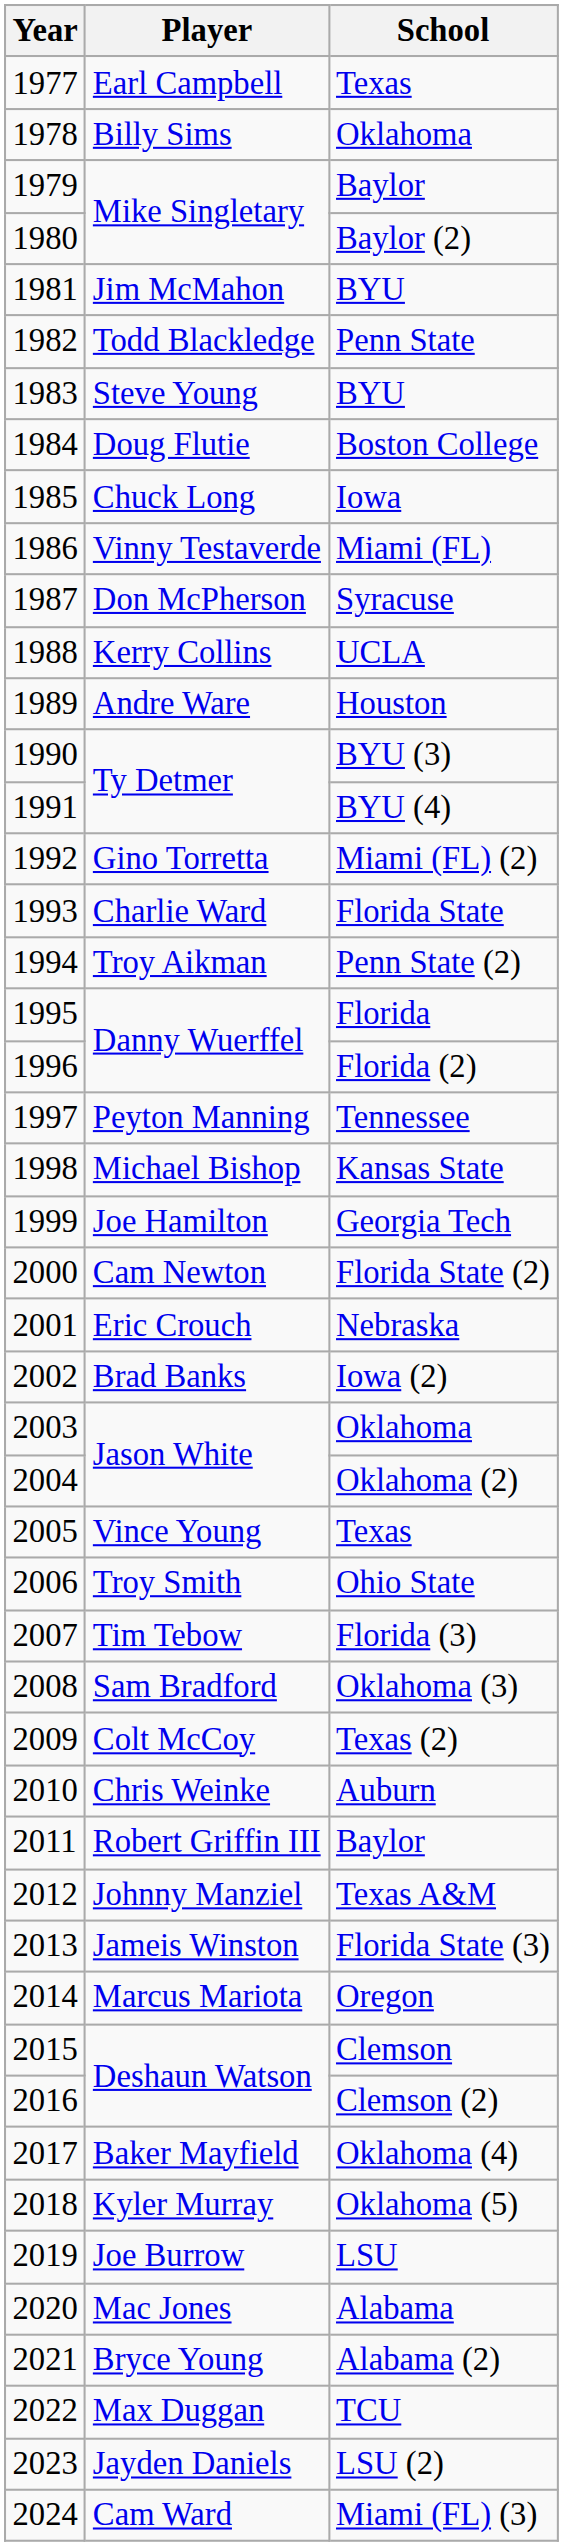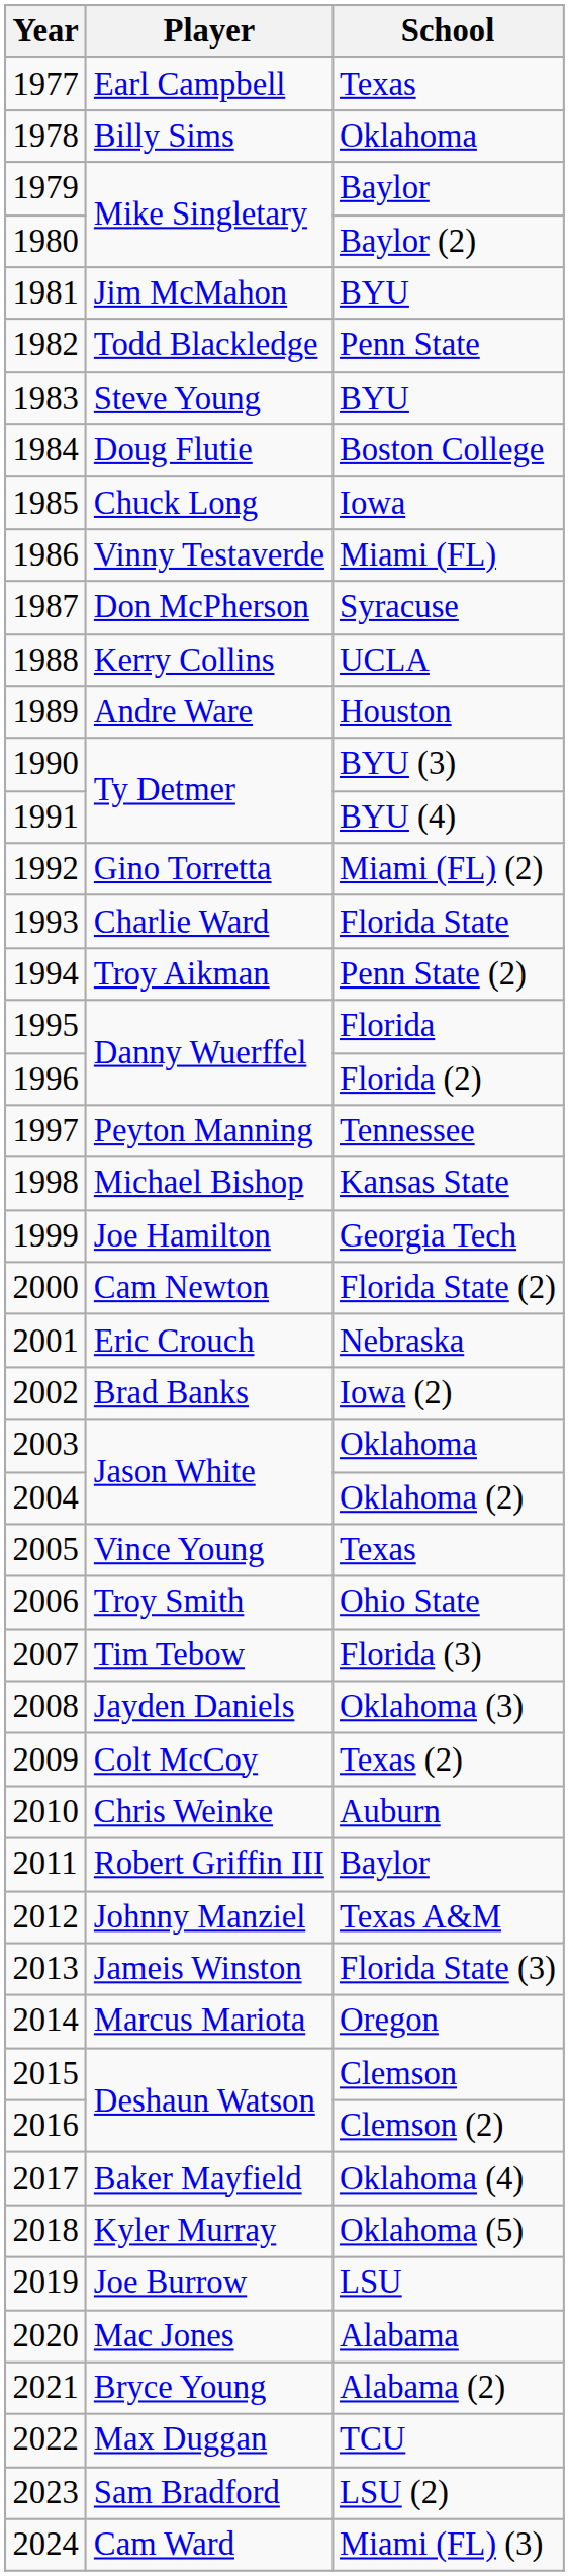 <table class="wikitable sortable">
 <tr>
 <th>Year</th>
 <th>Player</th>
 <th>School</th>
 </tr>
 <tr>
 <td>1977</td>
 <td><a href='#'>Earl Campbell</a></td>
 <td><a href='#'>Texas</a></td>
 </tr>
 <tr>
 <td>1978</td>
 <td><a href='#'>Billy Sims</a></td>
 <td><a href='#'>Oklahoma</a></td>
 </tr>
 <tr>
 <td>1979</td>
 <td rowspan="2"><a href='#'>Mike Singletary</a></td>
 <td><a href='#'>Baylor</a></td>
 </tr>
 <tr>
 <td>1980</td>
 <td><a href='#'>Baylor</a> (2)</td>
 </tr>
 <tr>
 <td>1981</td>
 <td><a href='#'>Jim McMahon</a></td>
 <td><a href='#'>BYU</a></td>
 </tr>
 <tr>
 <td>1982</td>
 <td><a href='#'>Todd Blackledge</a></td>
 <td><a href='#'>Penn State</a></td>
 </tr>
 <tr>
 <td>1983</td>
 <td><a href='#'>Steve Young</a></td>
 <td><a href='#'>BYU</a></td>
 </tr>
 <tr>
 <td>1984</td>
 <td><a href='#'>Doug Flutie</a></td>
 <td><a href='#'>Boston College</a></td>
 </tr>
 <tr>
 <td>1985</td>
 <td><a href='#'>Chuck Long</a></td>
 <td><a href='#'>Iowa</a></td>
 </tr>
 <tr>
 <td>1986</td>
 <td><a href='#'>Vinny Testaverde</a></td>
 <td><a href='#'>Miami (FL)</a></td>
 </tr>
 <tr>
 <td>1987</td>
 <td><a href='#'>Don McPherson</a></td>
 <td><a href='#'>Syracuse</a></td>
 </tr>
 <tr>
 <td>1988</td>
 <td><a href='#'>Kerry Collins</a></td>
 <td><a href='#'>UCLA</a></td>
 </tr>
 <tr>
 <td>1989</td>
 <td><a href='#'>Andre Ware</a></td>
 <td><a href='#'>Houston</a></td>
 </tr>
 <tr>
 <td>1990</td>
 <td rowspan="2"><a href='#'>Ty Detmer</a></td>
 <td><a href='#'>BYU</a> (3)</td>
 </tr>
 <tr>
 <td>1991</td>
 <td><a href='#'>BYU</a> (4)</td>
 </tr>
 <tr>
 <td>1992</td>
 <td><a href='#'>Gino Torretta</a></td>
 <td><a href='#'>Miami (FL)</a> (2)</td>
 </tr>
 <tr>
 <td>1993</td>
 <td><a href='#'>Charlie Ward</a></td>
 <td><a href='#'>Florida State</a></td>
 </tr>
 <tr>
 <td>1994</td>
 <td><a href='#'>Troy Aikman</a></td>
 <td><a href='#'>Penn State</a> (2)</td>
 </tr>
 <tr>
 <td>1995</td>
 <td rowspan="2"><a href='#'>Danny Wuerffel</a></td>
 <td><a href='#'>Florida</a></td>
 </tr>
 <tr>
 <td>1996</td>
 <td><a href='#'>Florida</a> (2)</td>
 </tr>
 <tr>
 <td>1997</td>
 <td><a href='#'>Peyton Manning</a></td>
 <td><a href='#'>Tennessee</a></td>
 </tr>
 <tr>
 <td>1998</td>
 <td><a href='#'>Michael Bishop</a></td>
 <td><a href='#'>Kansas State</a></td>
 </tr>
 <tr>
 <td>1999</td>
 <td><a href='#'>Joe Hamilton</a></td>
 <td><a href='#'>Georgia Tech</a></td>
 </tr>
 <tr>
 <td>2000</td>
 <td><a href='#'>Cam Newton</a></td>
 <td><a href='#'>Florida State</a> (2)</td>
 </tr>
 <tr>
 <td>2001</td>
 <td><a href='#'>Eric Crouch</a></td>
 <td><a href='#'>Nebraska</a></td>
 </tr>
 <tr>
 <td>2002</td>
 <td><a href='#'>Brad Banks</a></td>
 <td><a href='#'>Iowa</a> (2)</td>
 </tr>
 <tr>
 <td>2003</td>
 <td rowspan="2"><a href='#'>Jason White</a></td>
 <td><a href='#'>Oklahoma</a></td>
 </tr>
 <tr>
 <td>2004</td>
 <td><a href='#'>Oklahoma</a> (2)</td>
 </tr>
 <tr>
 <td>2005</td>
 <td><a href='#'>Vince Young</a></td>
 <td><a href='#'>Texas</a></td>
 </tr>
 <tr>
 <td>2006</td>
 <td><a href='#'>Troy Smith</a></td>
 <td><a href='#'>Ohio State</a></td>
 </tr>
 <tr>
 <td>2007</td>
 <td><a href='#'>Tim Tebow</a></td>
 <td><a href='#'>Florida</a> (3)</td>
 </tr>
 <tr>
 <td>2008</td>
-<td><a href='#'>Sam Bradford</a></td>
+<td><a href='#'>Jayden Daniels</a></td>
 <td><a href='#'>Oklahoma</a> (3)</td>
 </tr>
 <tr>
 <td>2009</td>
 <td><a href='#'>Colt McCoy</a></td>
 <td><a href='#'>Texas</a> (2)</td>
 </tr>
 <tr>
 <td>2010</td>
 <td><a href='#'>Chris Weinke</a></td>
 <td><a href='#'>Auburn</a></td>
 </tr>
 <tr>
 <td>2011</td>
 <td><a href='#'>Robert Griffin III</a></td>
 <td><a href='#'>Baylor</a></td>
 </tr>
 <tr>
 <td>2012</td>
 <td><a href='#'>Johnny Manziel</a></td>
 <td><a href='#'>Texas A&M</a></td>
 </tr>
 <tr>
 <td>2013</td>
 <td><a href='#'>Jameis Winston</a></td>
 <td><a href='#'>Florida State</a> (3)</td>
 </tr>
 <tr>
 <td>2014</td>
 <td><a href='#'>Marcus Mariota</a></td>
 <td><a href='#'>Oregon</a></td>
 </tr>
 <tr>
 <td>2015</td>
 <td rowspan="2"><a href='#'>Deshaun Watson</a></td>
 <td><a href='#'>Clemson</a></td>
 </tr>
 <tr>
 <td>2016</td>
 <td><a href='#'>Clemson</a> (2)</td>
 </tr>
 <tr>
 <td>2017</td>
 <td><a href='#'>Baker Mayfield</a></td>
 <td><a href='#'>Oklahoma</a> (4)</td>
 </tr>
 <tr>
 <td>2018</td>
 <td><a href='#'>Kyler Murray</a></td>
 <td><a href='#'>Oklahoma</a> (5)</td>
 </tr>
 <tr>
 <td>2019</td>
 <td><a href='#'>Joe Burrow</a></td>
 <td><a href='#'>LSU</a></td>
 </tr>
 <tr>
 <td>2020</td>
 <td><a href='#'>Mac Jones</a></td>
 <td><a href='#'>Alabama</a></td>
 </tr>
 <tr>
 <td>2021</td>
 <td><a href='#'>Bryce Young</a></td>
 <td><a href='#'>Alabama</a> (2)</td>
 </tr>
 <tr>
 <td>2022</td>
 <td><a href='#'>Max Duggan</a></td>
 <td><a href='#'>TCU</a></td>
 </tr>
 <tr>
 <td>2023</td>
-<td><a href='#'>Jayden Daniels</a></td>
+<td><a href='#'>Sam Bradford</a></td>
 <td><a href='#'>LSU</a> (2)</td>
 </tr>
 <tr>
 <td>2024</td>
 <td><a href='#'>Cam Ward</a></td>
 <td><a href='#'>Miami (FL)</a> (3)</td>
 </tr>
 </table>
